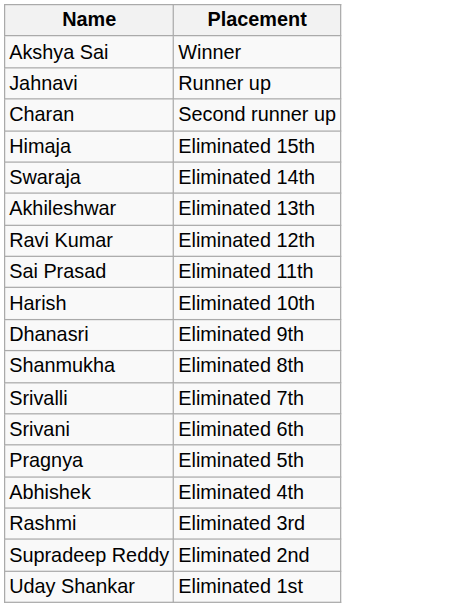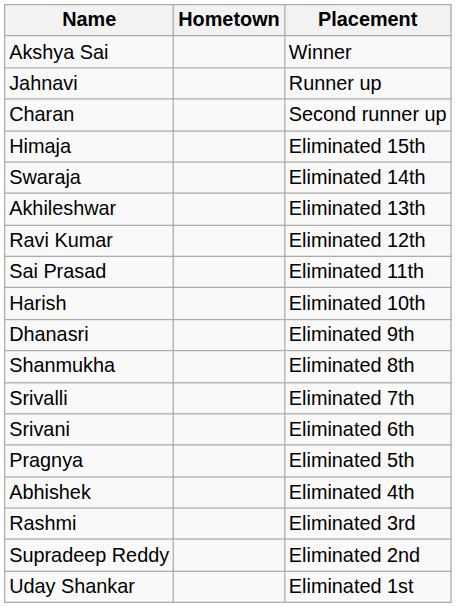 <table class="wikitable sortable">
 <tr>
 <th>Name</th>
+<th>Hometown</th>
 <th>Placement</th>
 </tr>
 <tr>
 <td>Akshya Sai</td>
+<td></td>
 <td>Winner</td>
 </tr>
 <tr>
 <td>Jahnavi</td>
+<td></td>
 <td>Runner up</td>
 </tr>
 <tr>
 <td>Charan</td>
+<td></td>
 <td>Second runner up</td>
 </tr>
 <tr>
 <td>Himaja</td>
+<td></td>
 <td>Eliminated 15th</td>
 </tr>
 <tr>
 <td>Swaraja</td>
+<td></td>
 <td>Eliminated 14th</td>
 </tr>
 <tr>
 <td>Akhileshwar</td>
+<td></td>
 <td>Eliminated 13th</td>
 </tr>
 <tr>
 <td>Ravi Kumar</td>
+<td></td>
 <td>Eliminated 12th</td>
 </tr>
 <tr>
 <td>Sai Prasad</td>
+<td></td>
 <td>Eliminated 11th</td>
 </tr>
 <tr>
 <td>Harish</td>
+<td></td>
 <td>Eliminated 10th</td>
 </tr>
 <tr>
 <td>Dhanasri</td>
+<td></td>
 <td>Eliminated 9th</td>
 </tr>
 <tr>
 <td>Shanmukha</td>
+<td></td>
 <td>Eliminated 8th</td>
 </tr>
 <tr>
 <td>Srivalli</td>
+<td></td>
 <td>Eliminated 7th</td>
 </tr>
 <tr>
 <td>Srivani</td>
+<td></td>
 <td>Eliminated 6th</td>
 </tr>
 <tr>
 <td>Pragnya</td>
+<td></td>
 <td>Eliminated 5th</td>
 </tr>
 <tr>
 <td>Abhishek</td>
+<td></td>
 <td>Eliminated 4th</td>
 </tr>
 <tr>
 <td>Rashmi</td>
+<td></td>
 <td>Eliminated 3rd</td>
 </tr>
 <tr>
 <td>Supradeep Reddy</td>
+<td></td>
 <td>Eliminated 2nd</td>
 </tr>
 <tr>
 <td>Uday Shankar</td>
+<td></td>
 <td>Eliminated 1st</td>
 </tr>
 </table>
